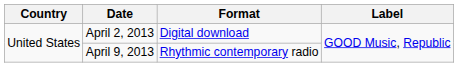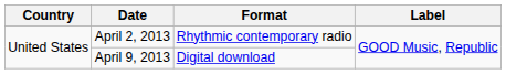 <table class="wikitable">
 <tr>
 <th>Country</th>
 <th>Date</th>
 <th>Format</th>
 <th>Label</th>
 </tr>
 <tr>
 <td rowspan="2">United States</td>
 <td>April 2, 2013</td>
-<td><a href='#'>Digital download</a></td>
+<td><a href='#'>Rhythmic contemporary</a> radio</td>
 <td rowspan="2"><a href='#'>GOOD Music</a>, <a href='#'>Republic</a></td>
 </tr>
 <tr>
 <td>April 9, 2013</td>
-<td><a href='#'>Rhythmic contemporary</a> radio</td>
+<td><a href='#'>Digital download</a></td>
 </tr>
 </table>
